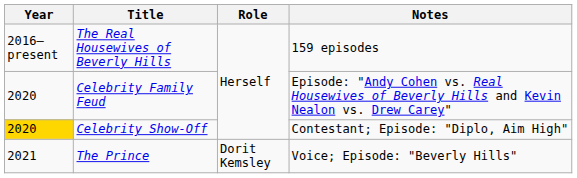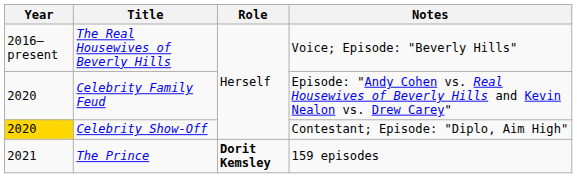 <table class="wikitable">
 <tr>
 <th>Year</th>
 <th>Title</th>
 <th>Role</th>
 <th>Notes</th>
 </tr>
 <tr>
 <td>2016–present</td>
 <td><em><a href='#'>The Real Housewives of Beverly Hills</a></em></td>
 <td rowspan="3">Herself</td>
-<td>159 episodes</td>
+<td>Voice; Episode: "Beverly Hills"</td>
 </tr>
 <tr>
 <td>2020</td>
 <td><em><a href='#'>Celebrity Family Feud</a></em></td>
 <td>Episode: "<a href='#'>Andy Cohen</a> vs. <em><a href='#'>Real Housewives of Beverly Hills</a></em> and <a href='#'>Kevin Nealon</a> vs. <a href='#'>Drew Carey</a>"</td>
 </tr>
 <tr>
 <td style="background: gold;">2020</td>
 <td><em><a href='#'>Celebrity Show-Off</a></em></td>
 <td>Contestant; Episode: "Diplo, Aim High"</td>
 </tr>
 <tr>
 <td>2021</td>
 <td><em><a href='#'>The Prince</a></em></td>
-<td>Dorit Kemsley</td>
-<td>Voice; Episode: "Beverly Hills"</td>
+<td><strong>Dorit Kemsley</strong></td>
+<td>159 episodes</td>
 </tr>
 </table>
